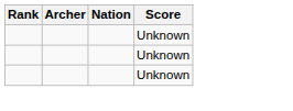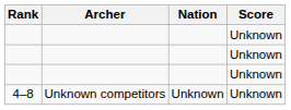 <table class="wikitable sortable" style="text-align:center">
 <tr>
 <th>Rank</th>
 <th>Archer</th>
 <th>Nation</th>
 <th>Score</th>
 </tr>
 <tr>
 <td></td>
 <td align=left></td>
 <td align=left></td>
 <td>Unknown</td>
 </tr>
 <tr>
 <td></td>
 <td align=left></td>
 <td align=left></td>
 <td>Unknown</td>
 </tr>
 <tr>
 <td></td>
 <td align=left></td>
 <td align=left></td>
 <td>Unknown</td>
 </tr>
+<tr>
+<td>4–8</td>
+<td>Unknown competitors</td>
+<td>Unknown</td>
+<td>Unknown</td>
+</tr>
 </table>
